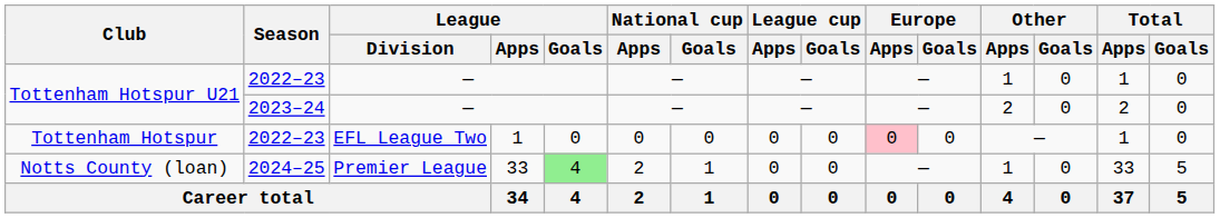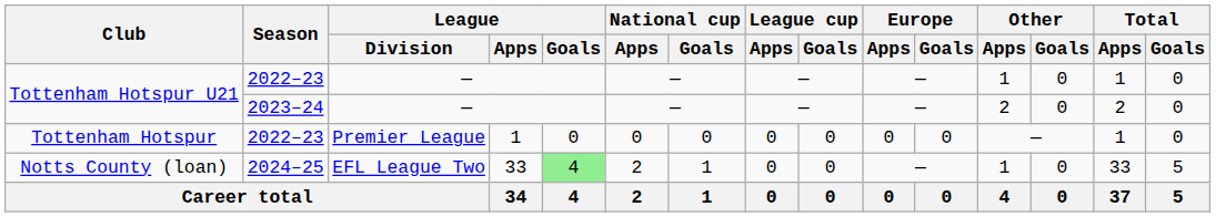 <table class="wikitable" style="text-align:center">
 <tr>
 <th rowspan="2">Club</th>
 <th rowspan="2">Season</th>
 <th colspan="3">League</th>
 <th colspan="2">National cup</th>
 <th colspan="2">League cup</th>
 <th colspan="2">Europe</th>
 <th colspan="2">Other</th>
 <th colspan="2">Total</th>
 </tr>
 <tr>
 <th>Division</th>
 <th>Apps</th>
 <th>Goals</th>
 <th>Apps</th>
 <th>Goals</th>
 <th>Apps</th>
 <th>Goals</th>
 <th>Apps</th>
 <th>Goals</th>
 <th>Apps</th>
 <th>Goals</th>
 <th>Apps</th>
 <th>Goals</th>
 </tr>
 <tr>
 <td rowspan=2><a href='#'>Tottenham Hotspur U21</a></td>
 <td><a href='#'>2022–23</a></td>
 <td colspan=3>—</td>
 <td colspan=2>—</td>
 <td colspan=2>—</td>
 <td colspan=2>—</td>
 <td>1</td>
 <td>0</td>
 <td>1</td>
 <td>0</td>
 </tr>
 <tr>
 <td><a href='#'>2023–24</a></td>
 <td colspan=3>—</td>
 <td colspan=2>—</td>
 <td colspan=2>—</td>
 <td colspan=2>—</td>
 <td>2</td>
 <td>0</td>
 <td>2</td>
 <td>0</td>
 </tr>
 <tr>
 <td><a href='#'>Tottenham Hotspur</a></td>
 <td><a href='#'>2022–23</a></td>
-<td><a href='#'>EFL League Two</a></td>
+<td><a href='#'>Premier League</a></td>
 <td>1</td>
 <td>0</td>
 <td>0</td>
 <td>0</td>
 <td>0</td>
 <td>0</td>
-<td style="background: pink;">0</td>
+<td>0</td>
 <td>0</td>
 <td colspan=2>—</td>
 <td>1</td>
 <td>0</td>
 </tr>
 <tr>
 <td><a href='#'>Notts County</a> (loan)</td>
 <td><a href='#'>2024–25</a></td>
-<td><a href='#'>Premier League</a></td>
+<td><a href='#'>EFL League Two</a></td>
 <td>33</td>
 <td style="background: lightgreen;">4</td>
 <td>2</td>
 <td>1</td>
 <td>0</td>
 <td>0</td>
 <td colspan=2>—</td>
 <td>1</td>
 <td>0</td>
 <td>33</td>
 <td>5</td>
 </tr>
 <tr>
 <th colspan="3">Career total</th>
 <th>34</th>
 <th>4</th>
 <th>2</th>
 <th>1</th>
 <th>0</th>
 <th>0</th>
 <th>0</th>
 <th>0</th>
 <th>4</th>
 <th>0</th>
 <th>37</th>
 <th>5</th>
 </tr>
 </table>
